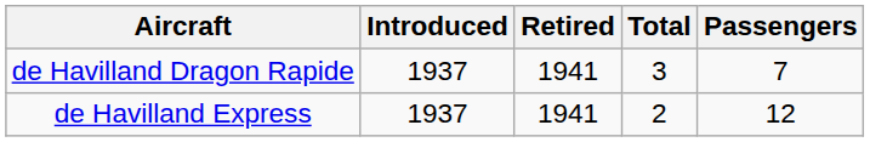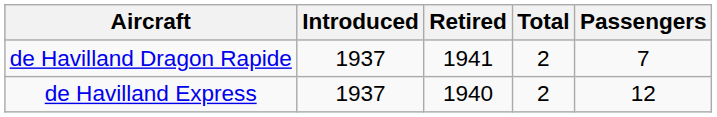 <table class="wikitable" style="margin:1em auto; border-collapse:collapse;text-align:center;">
 <tr>
 <th><strong>Aircraft</strong></th>
 <th><strong>Introduced</strong></th>
 <th><strong>Retired</strong></th>
 <th><strong>Total</strong></th>
 <th><strong>Passengers</strong></th>
 </tr>
 <tr>
 <td><a href='#'>de Havilland Dragon Rapide</a></td>
 <td>1937</td>
 <td>1941</td>
-<td>3</td>
+<td>2</td>
 <td>7</td>
 </tr>
 <tr>
 <td><a href='#'>de Havilland Express</a></td>
 <td>1937</td>
-<td>1941</td>
+<td>1940</td>
 <td>2</td>
 <td>12</td>
 </tr>
 </table>
